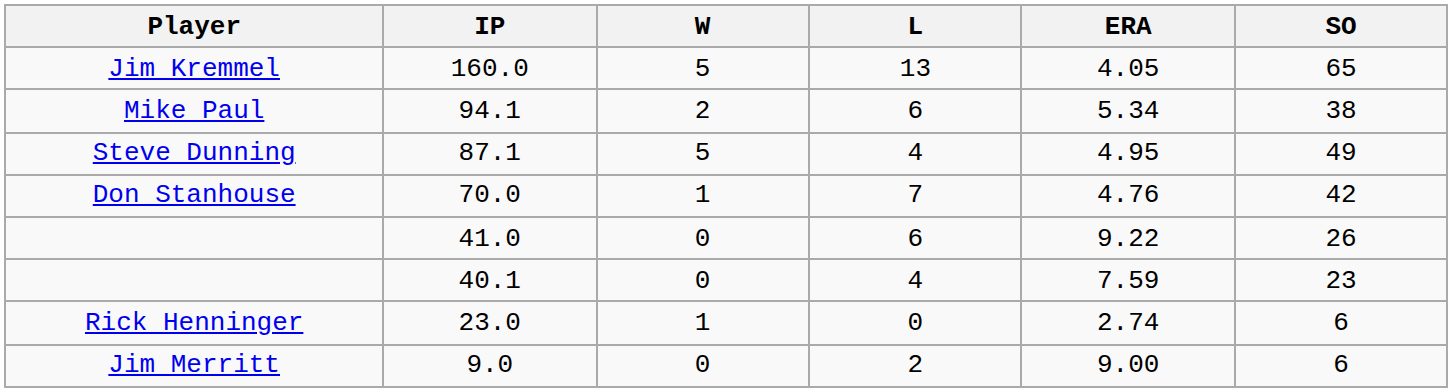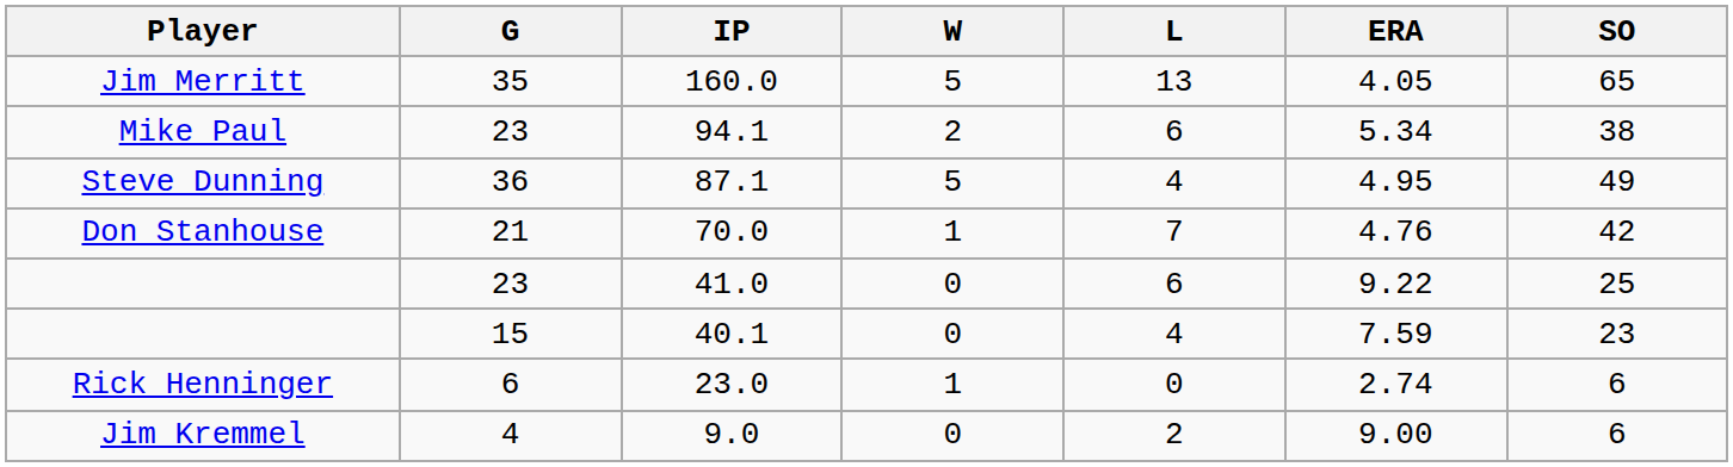 <table class="wikitable sortable">
 <tr>
 <th bgcolor="#DDDDFF" width="16%">Player</th>
+<th bgcolor="#DDDDFF" width="9%">G</th>
 <th bgcolor="#DDDDFF" width="9%">IP</th>
 <th bgcolor="#DDDDFF" width="9%">W</th>
 <th bgcolor="#DDDDFF" width="9%">L</th>
 <th bgcolor="#DDDDFF" width="9%">ERA</th>
 <th bgcolor="#DDDDFF" width="9%">SO</th>
 </tr>
 <tr align="center">
-<td><a href='#'>Jim Kremmel</a></td>
+<td><a href='#'>Jim Merritt</a></td>
+<td>35</td>
 <td>160.0</td>
 <td>5</td>
 <td>13</td>
 <td>4.05</td>
 <td>65</td>
 </tr>
 <tr align=center>
 <td><a href='#'>Mike Paul</a></td>
+<td>23</td>
 <td>94.1</td>
 <td>2</td>
 <td>6</td>
 <td>5.34</td>
 <td>38</td>
 </tr>
 <tr align=center>
 <td><a href='#'>Steve Dunning</a></td>
+<td>36</td>
 <td>87.1</td>
 <td>5</td>
 <td>4</td>
 <td>4.95</td>
 <td>49</td>
 </tr>
 <tr align=center>
 <td><a href='#'>Don Stanhouse</a></td>
+<td>21</td>
 <td>70.0</td>
 <td>1</td>
 <td>7</td>
 <td>4.76</td>
 <td>42</td>
 </tr>
 <tr align=center>
 <td></td>
+<td>23</td>
 <td>41.0</td>
 <td>0</td>
 <td>6</td>
 <td>9.22</td>
-<td>26</td>
+<td>25</td>
 </tr>
 <tr align="center">
 <td></td>
+<td>15</td>
 <td>40.1</td>
 <td>0</td>
 <td>4</td>
 <td>7.59</td>
 <td>23</td>
 </tr>
 <tr align="center">
 <td><a href='#'>Rick Henninger</a></td>
+<td>6</td>
 <td>23.0</td>
 <td>1</td>
 <td>0</td>
 <td>2.74</td>
 <td>6</td>
 </tr>
 <tr align=center>
-<td><a href='#'>Jim Merritt</a></td>
+<td><a href='#'>Jim Kremmel</a></td>
+<td>4</td>
 <td>9.0</td>
 <td>0</td>
 <td>2</td>
 <td>9.00</td>
 <td>6</td>
 </tr>
 </table>
